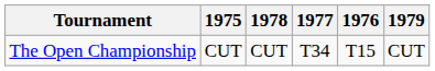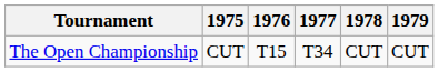 <table class="wikitable" style="font-size:95%;text-align:center;">
 <tr>
 <th>Tournament</th>
 <th>1975</th>
+<th>1976</th>
+<th>1977</th>
 <th>1978</th>
-<th>1977</th>
-<th>1976</th>
 <th>1979</th>
 </tr>
 <tr>
 <td align=left><a href='#'>The Open Championship</a></td>
 <td>CUT</td>
+<td>T15</td>
+<td>T34</td>
 <td>CUT</td>
-<td>T34</td>
-<td>T15</td>
 <td>CUT</td>
 </tr>
 </table>
